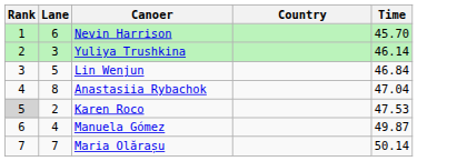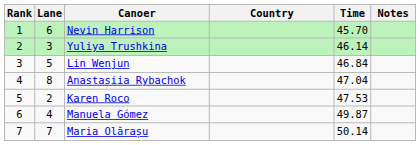 <table class="wikitable sortable" style="text-align:center;">
 <tr>
 <th width=30>Rank</th>
 <th width=30>Lane</th>
 <th width=175>Canoer</th>
 <th width=150>Country</th>
 <th width=30>Time</th>
+<th width=50>Notes</th>
 </tr>
 <tr bgcolor=bbf3bb>
 <td>1</td>
 <td>6</td>
 <td align=left><a href='#'>Nevin Harrison</a></td>
 <td align=left></td>
 <td>45.70</td>
+<td></td>
 </tr>
 <tr bgcolor=bbf3bb>
 <td>2</td>
 <td>3</td>
 <td align=left><a href='#'>Yuliya Trushkina</a></td>
 <td align=left></td>
 <td>46.14</td>
+<td></td>
 </tr>
 <tr>
 <td>3</td>
 <td>5</td>
 <td align=left><a href='#'>Lin Wenjun</a></td>
 <td align=left></td>
 <td>46.84</td>
+<td></td>
 </tr>
 <tr>
 <td>4</td>
 <td>8</td>
 <td align=left><a href='#'>Anastasiia Rybachok</a></td>
 <td align=left></td>
 <td>47.04</td>
+<td></td>
 </tr>
 <tr>
-<td style="background: lightgrey;">5</td>
+<td>5</td>
 <td>2</td>
 <td align=left><a href='#'>Karen Roco</a></td>
 <td align=left></td>
 <td>47.53</td>
+<td></td>
 </tr>
 <tr>
 <td>6</td>
 <td>4</td>
 <td align=left><a href='#'>Manuela Gómez</a></td>
 <td align=left></td>
 <td>49.87</td>
+<td></td>
 </tr>
 <tr>
 <td>7</td>
 <td>7</td>
 <td align=left><a href='#'>Maria Olărașu</a></td>
 <td align=left></td>
 <td>50.14</td>
+<td></td>
 </tr>
 </table>
